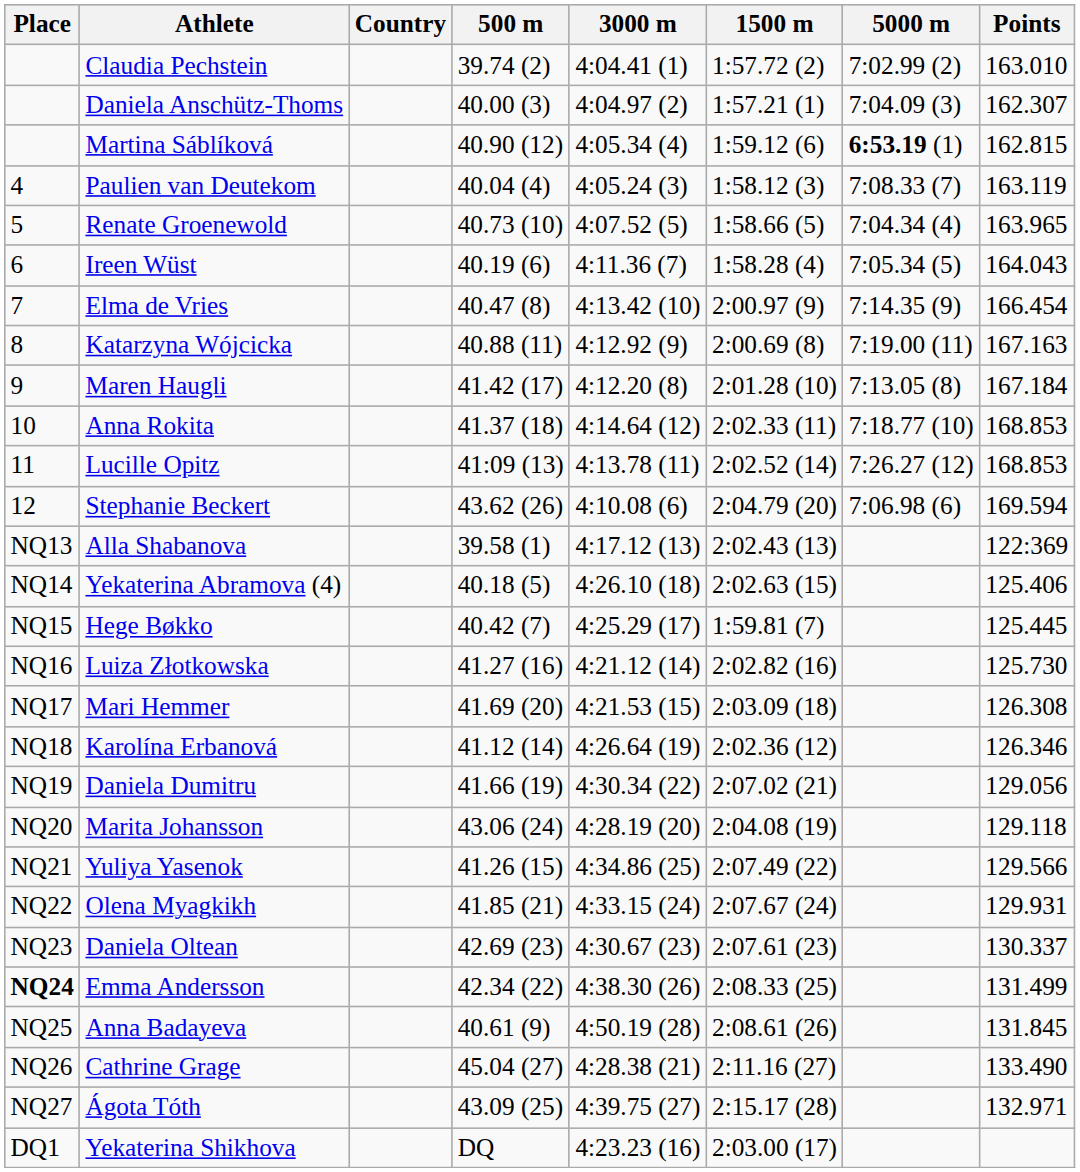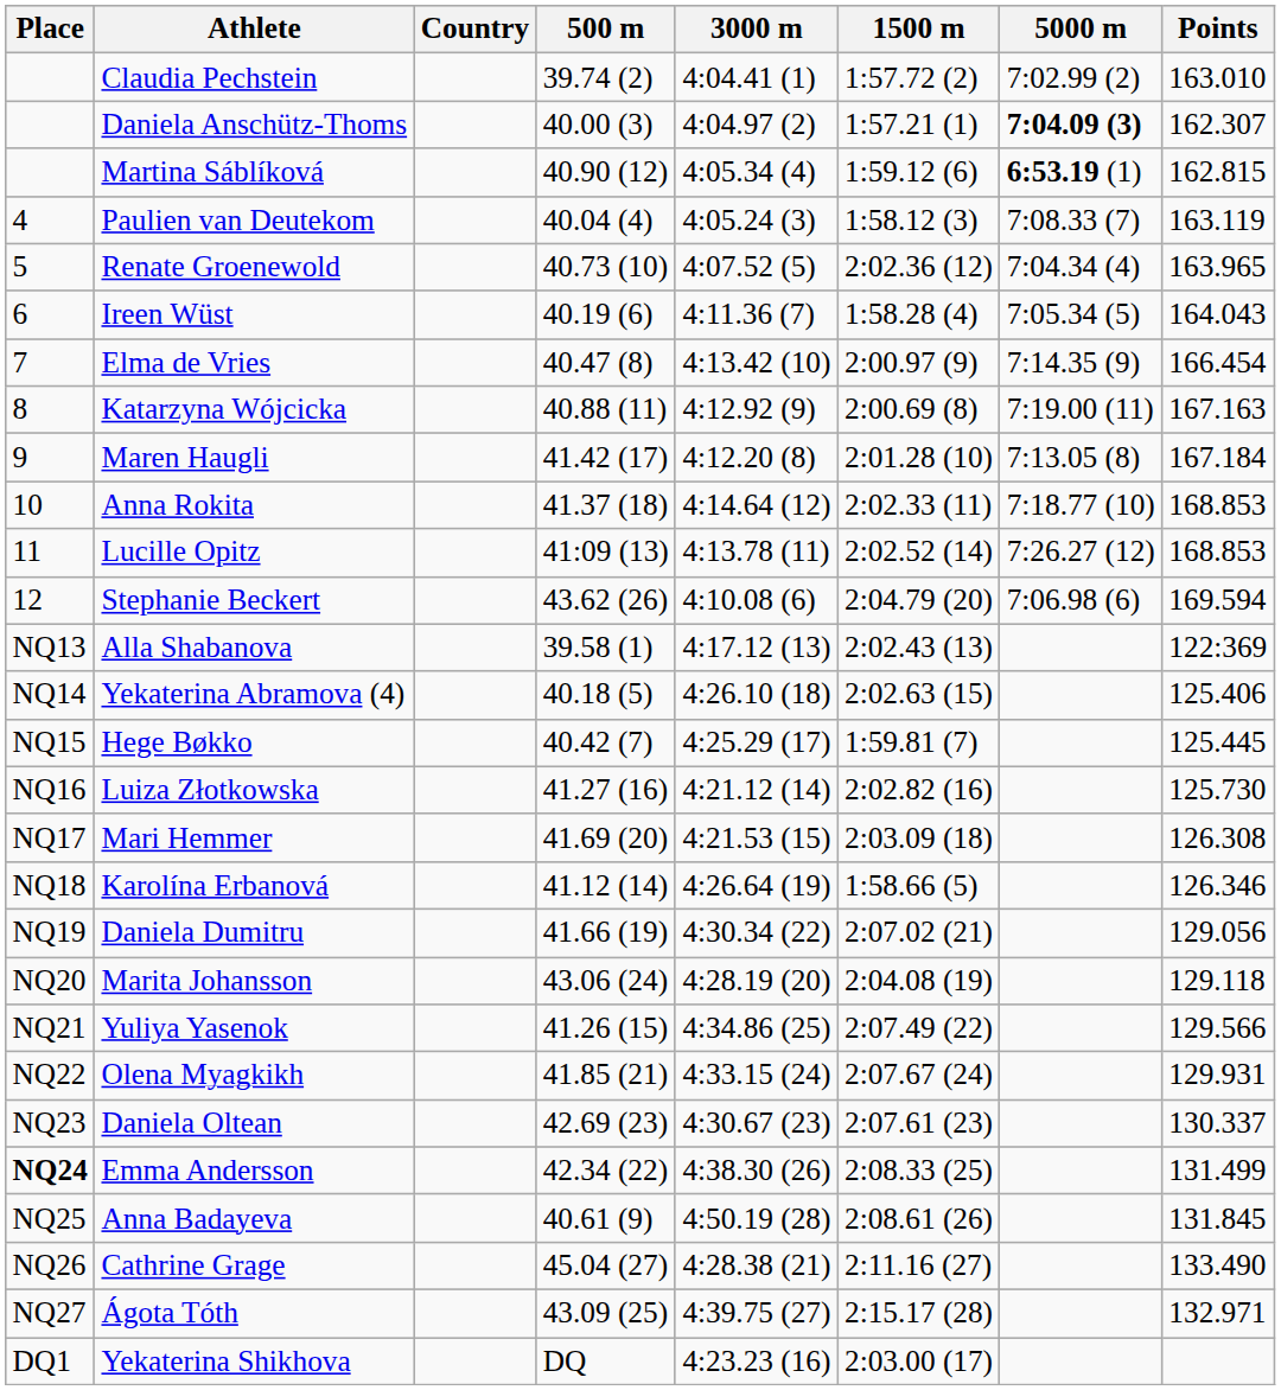 <table class="wikitable" border="1">
 <tr>
 <th>Place</th>
 <th>Athlete</th>
 <th>Country</th>
 <th>500 m</th>
 <th>3000 m</th>
 <th>1500 m</th>
 <th>5000 m</th>
 <th>Points</th>
 </tr>
 <tr>
 <td></td>
 <td><a href='#'>Claudia Pechstein</a></td>
 <td></td>
 <td>39.74 (2)</td>
 <td>4:04.41 (1)</td>
 <td>1:57.72 (2)</td>
 <td>7:02.99 (2)</td>
 <td>163.010</td>
 </tr>
 <tr>
 <td></td>
 <td><a href='#'>Daniela Anschütz-Thoms</a></td>
 <td></td>
 <td>40.00 (3)</td>
 <td>4:04.97 (2)</td>
 <td>1:57.21 (1)</td>
-<td>7:04.09 (3)</td>
+<td><strong>7:04.09 (3)</strong></td>
 <td>162.307</td>
 </tr>
 <tr>
 <td></td>
 <td><a href='#'>Martina Sáblíková</a></td>
 <td></td>
 <td>40.90 (12)</td>
 <td>4:05.34 (4)</td>
 <td>1:59.12 (6)</td>
 <td><strong>6:53.19</strong> (1)</td>
 <td>162.815</td>
 </tr>
 <tr>
 <td>4</td>
 <td><a href='#'>Paulien van Deutekom</a></td>
 <td></td>
 <td>40.04 (4)</td>
 <td>4:05.24 (3)</td>
 <td>1:58.12 (3)</td>
 <td>7:08.33 (7)</td>
 <td>163.119</td>
 </tr>
 <tr>
 <td>5</td>
 <td><a href='#'>Renate Groenewold</a></td>
 <td></td>
 <td>40.73 (10)</td>
 <td>4:07.52 (5)</td>
-<td>1:58.66 (5)</td>
+<td>2:02.36 (12)</td>
 <td>7:04.34 (4)</td>
 <td>163.965</td>
 </tr>
 <tr>
 <td>6</td>
 <td><a href='#'>Ireen Wüst</a></td>
 <td></td>
 <td>40.19 (6)</td>
 <td>4:11.36 (7)</td>
 <td>1:58.28 (4)</td>
 <td>7:05.34 (5)</td>
 <td>164.043</td>
 </tr>
 <tr>
 <td>7</td>
 <td><a href='#'>Elma de Vries</a></td>
 <td></td>
 <td>40.47 (8)</td>
 <td>4:13.42 (10)</td>
 <td>2:00.97 (9)</td>
 <td>7:14.35 (9)</td>
 <td>166.454</td>
 </tr>
 <tr>
 <td>8</td>
 <td><a href='#'>Katarzyna Wójcicka</a></td>
 <td></td>
 <td>40.88 (11)</td>
 <td>4:12.92 (9)</td>
 <td>2:00.69 (8)</td>
 <td>7:19.00 (11)</td>
 <td>167.163</td>
 </tr>
 <tr>
 <td>9</td>
 <td><a href='#'>Maren Haugli</a></td>
 <td></td>
 <td>41.42 (17)</td>
 <td>4:12.20 (8)</td>
 <td>2:01.28 (10)</td>
 <td>7:13.05 (8)</td>
 <td>167.184</td>
 </tr>
 <tr>
 <td>10</td>
 <td><a href='#'>Anna Rokita</a></td>
 <td></td>
 <td>41.37 (18)</td>
 <td>4:14.64 (12)</td>
 <td>2:02.33 (11)</td>
 <td>7:18.77 (10)</td>
 <td>168.853</td>
 </tr>
 <tr>
 <td>11</td>
 <td><a href='#'>Lucille Opitz</a></td>
 <td></td>
 <td>41:09 (13)</td>
 <td>4:13.78 (11)</td>
 <td>2:02.52 (14)</td>
 <td>7:26.27 (12)</td>
 <td>168.853</td>
 </tr>
 <tr>
 <td>12</td>
 <td><a href='#'>Stephanie Beckert</a></td>
 <td></td>
 <td>43.62 (26)</td>
 <td>4:10.08 (6)</td>
 <td>2:04.79 (20)</td>
 <td>7:06.98 (6)</td>
 <td>169.594</td>
 </tr>
 <tr>
 <td>NQ13</td>
 <td><a href='#'>Alla Shabanova</a></td>
 <td></td>
 <td>39.58 (1)</td>
 <td>4:17.12 (13)</td>
 <td>2:02.43 (13)</td>
 <td></td>
 <td>122:369</td>
 </tr>
 <tr>
 <td>NQ14</td>
 <td><a href='#'>Yekaterina Abramova</a> (4)</td>
 <td></td>
 <td>40.18 (5)</td>
 <td>4:26.10 (18)</td>
 <td>2:02.63 (15)</td>
 <td></td>
 <td>125.406</td>
 </tr>
 <tr>
 <td>NQ15</td>
 <td><a href='#'>Hege Bøkko</a></td>
 <td></td>
 <td>40.42 (7)</td>
 <td>4:25.29 (17)</td>
 <td>1:59.81 (7)</td>
 <td></td>
 <td>125.445</td>
 </tr>
 <tr>
 <td>NQ16</td>
 <td><a href='#'>Luiza Złotkowska</a></td>
 <td></td>
 <td>41.27 (16)</td>
 <td>4:21.12 (14)</td>
 <td>2:02.82 (16)</td>
 <td></td>
 <td>125.730</td>
 </tr>
 <tr>
 <td>NQ17</td>
 <td><a href='#'>Mari Hemmer</a></td>
 <td></td>
 <td>41.69 (20)</td>
 <td>4:21.53 (15)</td>
 <td>2:03.09 (18)</td>
 <td></td>
 <td>126.308</td>
 </tr>
 <tr>
 <td>NQ18</td>
 <td><a href='#'>Karolína Erbanová</a></td>
 <td></td>
 <td>41.12 (14)</td>
 <td>4:26.64 (19)</td>
-<td>2:02.36 (12)</td>
+<td>1:58.66 (5)</td>
 <td></td>
 <td>126.346</td>
 </tr>
 <tr>
 <td>NQ19</td>
 <td><a href='#'>Daniela Dumitru</a></td>
 <td></td>
 <td>41.66 (19)</td>
 <td>4:30.34 (22)</td>
 <td>2:07.02 (21)</td>
 <td></td>
 <td>129.056</td>
 </tr>
 <tr>
 <td>NQ20</td>
 <td><a href='#'>Marita Johansson</a></td>
 <td></td>
 <td>43.06 (24)</td>
 <td>4:28.19 (20)</td>
 <td>2:04.08 (19)</td>
 <td></td>
 <td>129.118</td>
 </tr>
 <tr>
 <td>NQ21</td>
 <td><a href='#'>Yuliya Yasenok</a></td>
 <td></td>
 <td>41.26 (15)</td>
 <td>4:34.86 (25)</td>
 <td>2:07.49 (22)</td>
 <td></td>
 <td>129.566</td>
 </tr>
 <tr>
 <td>NQ22</td>
 <td><a href='#'>Olena Myagkikh</a></td>
 <td></td>
 <td>41.85 (21)</td>
 <td>4:33.15 (24)</td>
 <td>2:07.67 (24)</td>
 <td></td>
 <td>129.931</td>
 </tr>
 <tr>
 <td>NQ23</td>
 <td><a href='#'>Daniela Oltean</a></td>
 <td></td>
 <td>42.69 (23)</td>
 <td>4:30.67 (23)</td>
 <td>2:07.61 (23)</td>
 <td></td>
 <td>130.337</td>
 </tr>
 <tr>
 <td><strong>NQ24</strong></td>
 <td><a href='#'>Emma Andersson</a></td>
 <td></td>
 <td>42.34 (22)</td>
 <td>4:38.30 (26)</td>
 <td>2:08.33 (25)</td>
 <td></td>
 <td>131.499</td>
 </tr>
 <tr>
 <td>NQ25</td>
 <td><a href='#'>Anna Badayeva</a></td>
 <td></td>
 <td>40.61 (9)</td>
 <td>4:50.19 (28)</td>
 <td>2:08.61 (26)</td>
 <td></td>
 <td>131.845</td>
 </tr>
 <tr>
 <td>NQ26</td>
 <td><a href='#'>Cathrine Grage</a></td>
 <td></td>
 <td>45.04 (27)</td>
 <td>4:28.38 (21)</td>
 <td>2:11.16 (27)</td>
 <td></td>
 <td>133.490</td>
 </tr>
 <tr>
 <td>NQ27</td>
 <td><a href='#'>Ágota Tóth</a></td>
 <td></td>
 <td>43.09 (25)</td>
 <td>4:39.75 (27)</td>
 <td>2:15.17 (28)</td>
 <td></td>
 <td>132.971</td>
 </tr>
 <tr>
 <td>DQ1</td>
 <td><a href='#'>Yekaterina Shikhova</a></td>
 <td></td>
 <td>DQ</td>
 <td>4:23.23 (16)</td>
 <td>2:03.00 (17)</td>
 <td></td>
 <td></td>
 </tr>
 <tr>
 </tr>
 </table>
